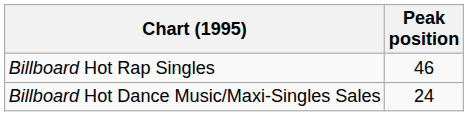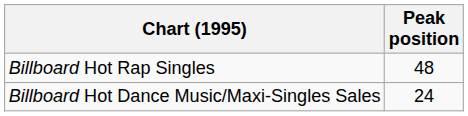 <table class="wikitable">
 <tr>
 <th>Chart (1995)</th>
 <th>Peak<br>position</th>
 </tr>
 <tr>
 <td><em>Billboard</em> Hot Rap Singles</td>
-<td align="center">46</td>
+<td align="center">48</td>
 </tr>
 <tr>
 <td><em>Billboard</em> Hot Dance Music/Maxi-Singles Sales</td>
 <td align="center">24</td>
 </tr>
 </table>
